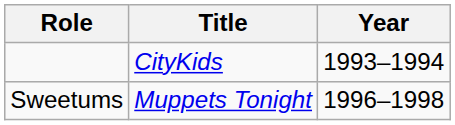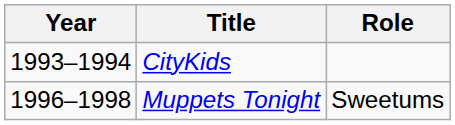 <table class="wikitable sortable">
 <tr>
+<th>Year</th>
+<th>Title</th>
 <th>Role</th>
-<th>Title</th>
-<th>Year</th>
 </tr>
 <tr>
+<td>1993–1994</td>
+<td><em><a href='#'>CityKids</a></em></td>
 <td></td>
-<td><em><a href='#'>CityKids</a></em></td>
-<td>1993–1994</td>
 </tr>
 <tr>
+<td>1996–1998</td>
+<td><em><a href='#'>Muppets Tonight</a></em></td>
 <td>Sweetums</td>
-<td><em><a href='#'>Muppets Tonight</a></em></td>
-<td>1996–1998</td>
 </tr>
 </table>
